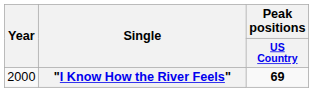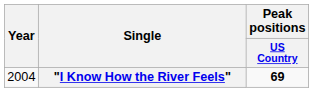 <table class="wikitable plainrowheaders" style="text-align:center;">
 <tr>
 <th rowspan="2">Year</th>
 <th rowspan="2" style="width:16em;">Single</th>
 <th colspan="1">Peak positions</th>
 </tr>
 <tr style="font-size:smaller;">
 <th width="65"><a href='#'>US Country</a></th>
 </tr>
 <tr>
-<td>2000</td>
+<td>2004</td>
 <th scope="row">"<a href='#'>I Know How the River Feels</a>"</th>
 <td><strong>69</strong></td>
 </tr>
 </table>
